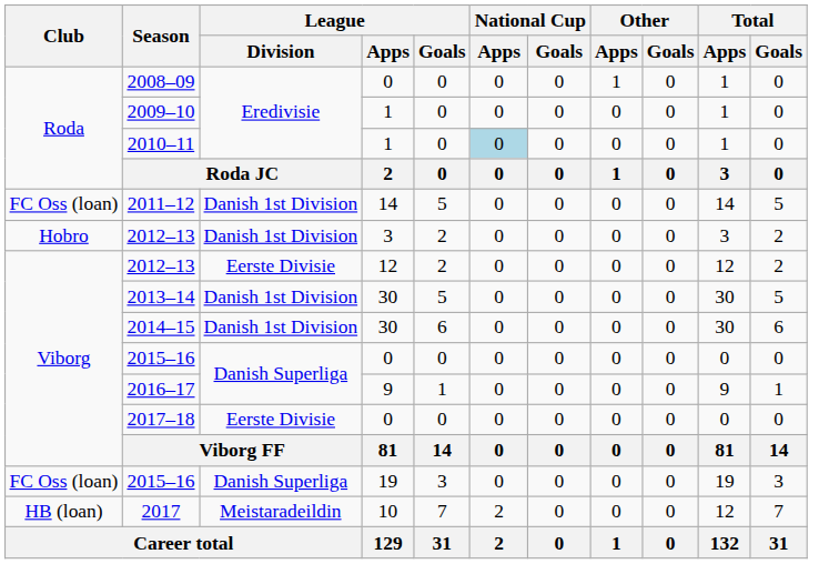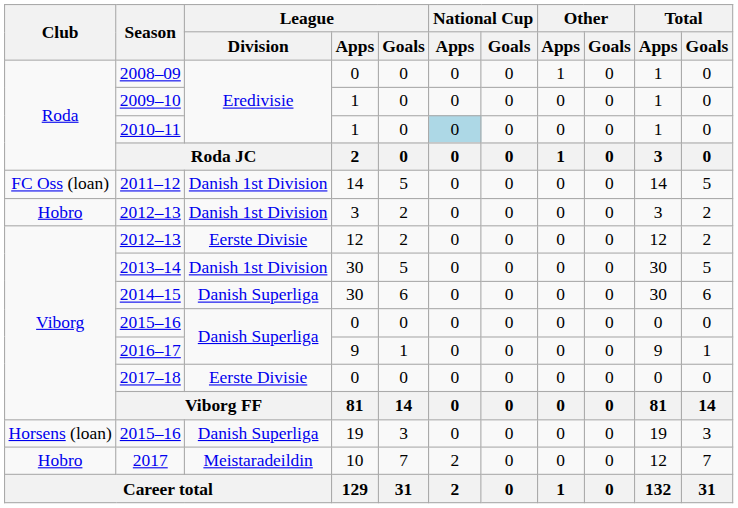 <table class="wikitable" style="text-align:center">
 <tr>
 <th rowspan="2">Club</th>
 <th rowspan="2">Season</th>
 <th colspan="3">League</th>
 <th colspan="2">National Cup</th>
 <th colspan="2">Other</th>
 <th colspan="2">Total</th>
 </tr>
 <tr>
 <th>Division</th>
 <th>Apps</th>
 <th>Goals</th>
 <th>Apps</th>
 <th>Goals</th>
 <th>Apps</th>
 <th>Goals</th>
 <th>Apps</th>
 <th>Goals</th>
 </tr>
 <tr>
 <td rowspan="4"><a href='#'>Roda</a></td>
 <td><a href='#'>2008–09</a></td>
 <td rowspan="3"><a href='#'>Eredivisie</a></td>
 <td>0</td>
 <td>0</td>
 <td>0</td>
 <td>0</td>
 <td>1</td>
 <td>0</td>
 <td>1</td>
 <td>0</td>
 </tr>
 <tr>
 <td><a href='#'>2009–10</a></td>
 <td>1</td>
 <td>0</td>
 <td>0</td>
 <td>0</td>
 <td>0</td>
 <td>0</td>
 <td>1</td>
 <td>0</td>
 </tr>
 <tr>
 <td><a href='#'>2010–11</a></td>
 <td>1</td>
 <td>0</td>
 <td style="background: lightblue;">0</td>
 <td>0</td>
 <td>0</td>
 <td>0</td>
 <td>1</td>
 <td>0</td>
 </tr>
 <tr>
 <th colspan="2">Roda JC</th>
 <th>2</th>
 <th>0</th>
 <th>0</th>
 <th>0</th>
 <th>1</th>
 <th>0</th>
 <th>3</th>
 <th>0</th>
 </tr>
 <tr>
 <td><a href='#'>FC Oss</a> (loan)</td>
 <td><a href='#'>2011–12</a></td>
 <td><a href='#'>Danish 1st Division</a></td>
 <td>14</td>
 <td>5</td>
 <td>0</td>
 <td>0</td>
 <td>0</td>
 <td>0</td>
 <td>14</td>
 <td>5</td>
 </tr>
 <tr>
 <td><a href='#'>Hobro</a></td>
 <td><a href='#'>2012–13</a></td>
 <td><a href='#'>Danish 1st Division</a></td>
 <td>3</td>
 <td>2</td>
 <td>0</td>
 <td>0</td>
 <td>0</td>
 <td>0</td>
 <td>3</td>
 <td>2</td>
 </tr>
 <tr>
 <td rowspan="7"><a href='#'>Viborg</a></td>
 <td><a href='#'>2012–13</a></td>
 <td><a href='#'>Eerste Divisie</a></td>
 <td>12</td>
 <td>2</td>
 <td>0</td>
 <td>0</td>
 <td>0</td>
 <td>0</td>
 <td>12</td>
 <td>2</td>
 </tr>
 <tr>
 <td><a href='#'>2013–14</a></td>
 <td><a href='#'>Danish 1st Division</a></td>
 <td>30</td>
 <td>5</td>
 <td>0</td>
 <td>0</td>
 <td>0</td>
 <td>0</td>
 <td>30</td>
 <td>5</td>
 </tr>
 <tr>
 <td><a href='#'>2014–15</a></td>
-<td><a href='#'>Danish 1st Division</a></td>
+<td><a href='#'>Danish Superliga</a></td>
 <td>30</td>
 <td>6</td>
 <td>0</td>
 <td>0</td>
 <td>0</td>
 <td>0</td>
 <td>30</td>
 <td>6</td>
 </tr>
 <tr>
 <td><a href='#'>2015–16</a></td>
 <td rowspan="2"><a href='#'>Danish Superliga</a></td>
 <td>0</td>
 <td>0</td>
 <td>0</td>
 <td>0</td>
 <td>0</td>
 <td>0</td>
 <td>0</td>
 <td>0</td>
 </tr>
 <tr>
 <td><a href='#'>2016–17</a></td>
 <td>9</td>
 <td>1</td>
 <td>0</td>
 <td>0</td>
 <td>0</td>
 <td>0</td>
 <td>9</td>
 <td>1</td>
 </tr>
 <tr>
 <td><a href='#'>2017–18</a></td>
 <td><a href='#'>Eerste Divisie</a></td>
 <td>0</td>
 <td>0</td>
 <td>0</td>
 <td>0</td>
 <td>0</td>
 <td>0</td>
 <td>0</td>
 <td>0</td>
 </tr>
 <tr>
 <th colspan="2">Viborg FF</th>
 <th>81</th>
 <th>14</th>
 <th>0</th>
 <th>0</th>
 <th>0</th>
 <th>0</th>
 <th>81</th>
 <th>14</th>
 </tr>
 <tr>
-<td><a href='#'>FC Oss</a> (loan)</td>
+<td><a href='#'>Horsens</a> (loan)</td>
 <td><a href='#'>2015–16</a></td>
 <td><a href='#'>Danish Superliga</a></td>
 <td>19</td>
 <td>3</td>
 <td>0</td>
 <td>0</td>
 <td>0</td>
 <td>0</td>
 <td>19</td>
 <td>3</td>
 </tr>
 <tr>
-<td><a href='#'>HB</a> (loan)</td>
+<td><a href='#'>Hobro</a></td>
 <td><a href='#'>2017</a></td>
 <td><a href='#'>Meistaradeildin</a></td>
 <td>10</td>
 <td>7</td>
 <td>2</td>
 <td>0</td>
 <td>0</td>
 <td>0</td>
 <td>12</td>
 <td>7</td>
 </tr>
 <tr>
 <th colspan="3">Career total</th>
 <th>129</th>
 <th>31</th>
 <th>2</th>
 <th>0</th>
 <th>1</th>
 <th>0</th>
 <th>132</th>
 <th>31</th>
 </tr>
 </table>
